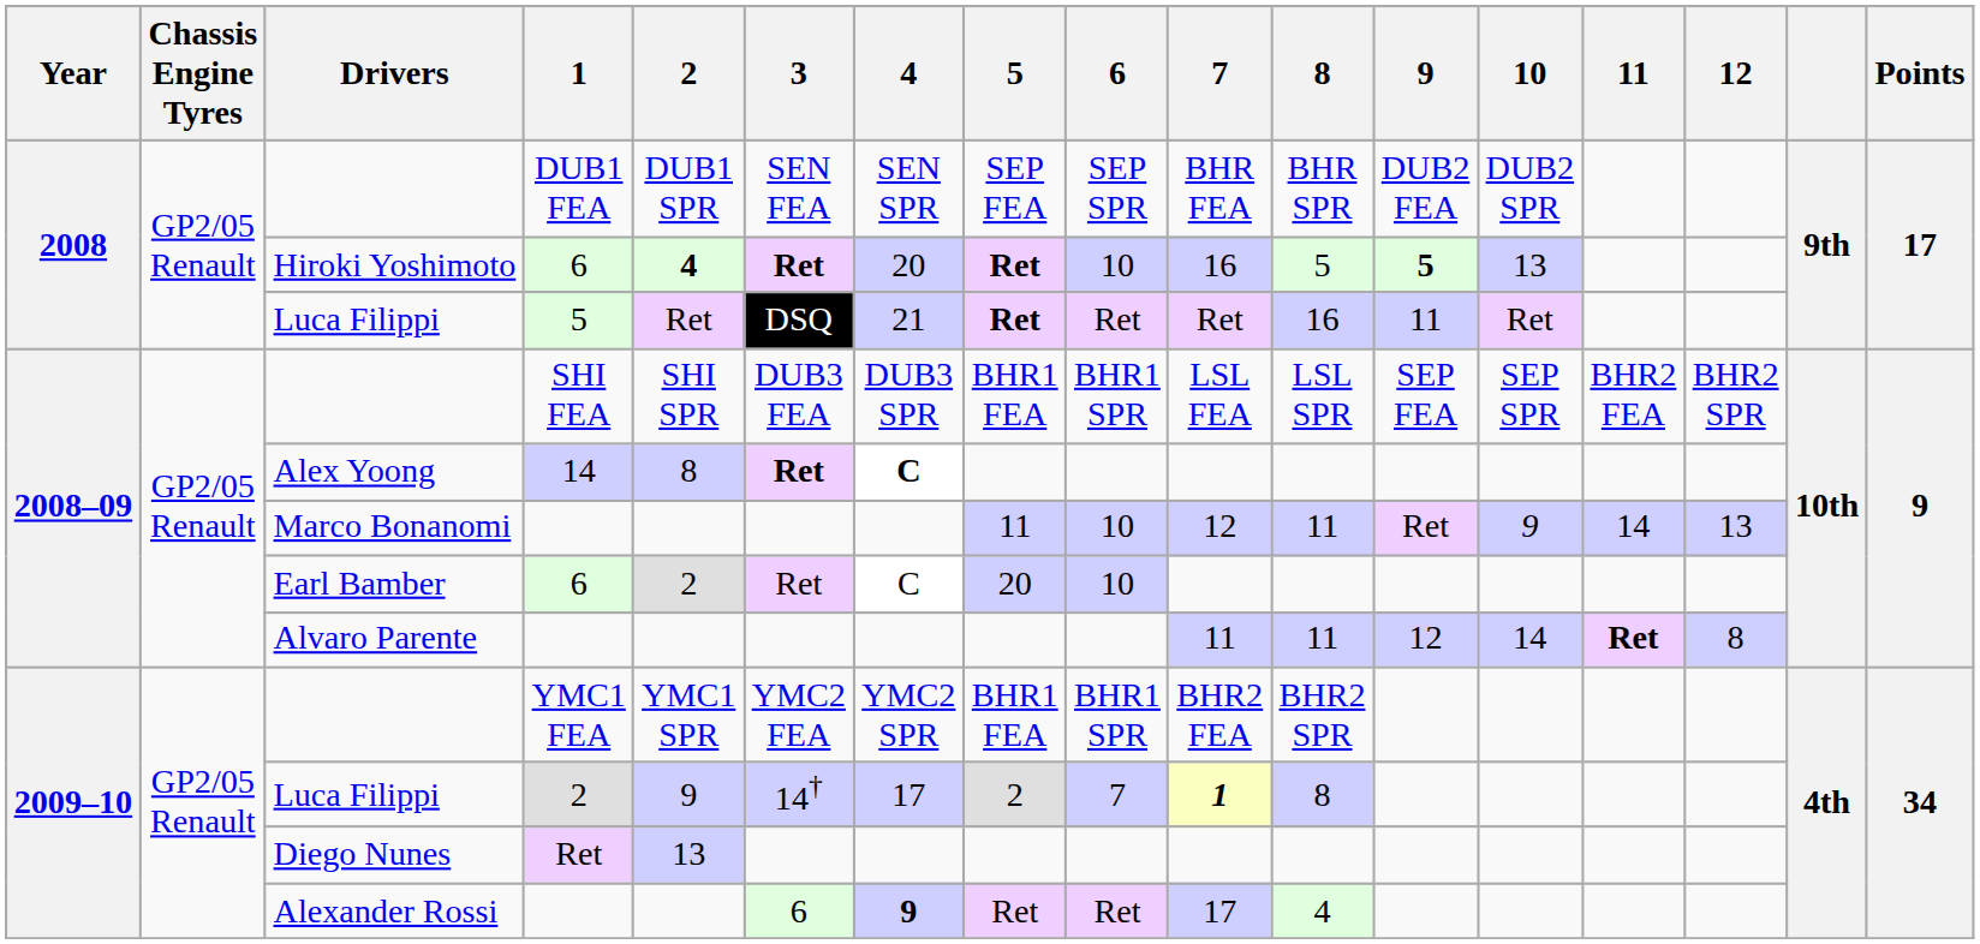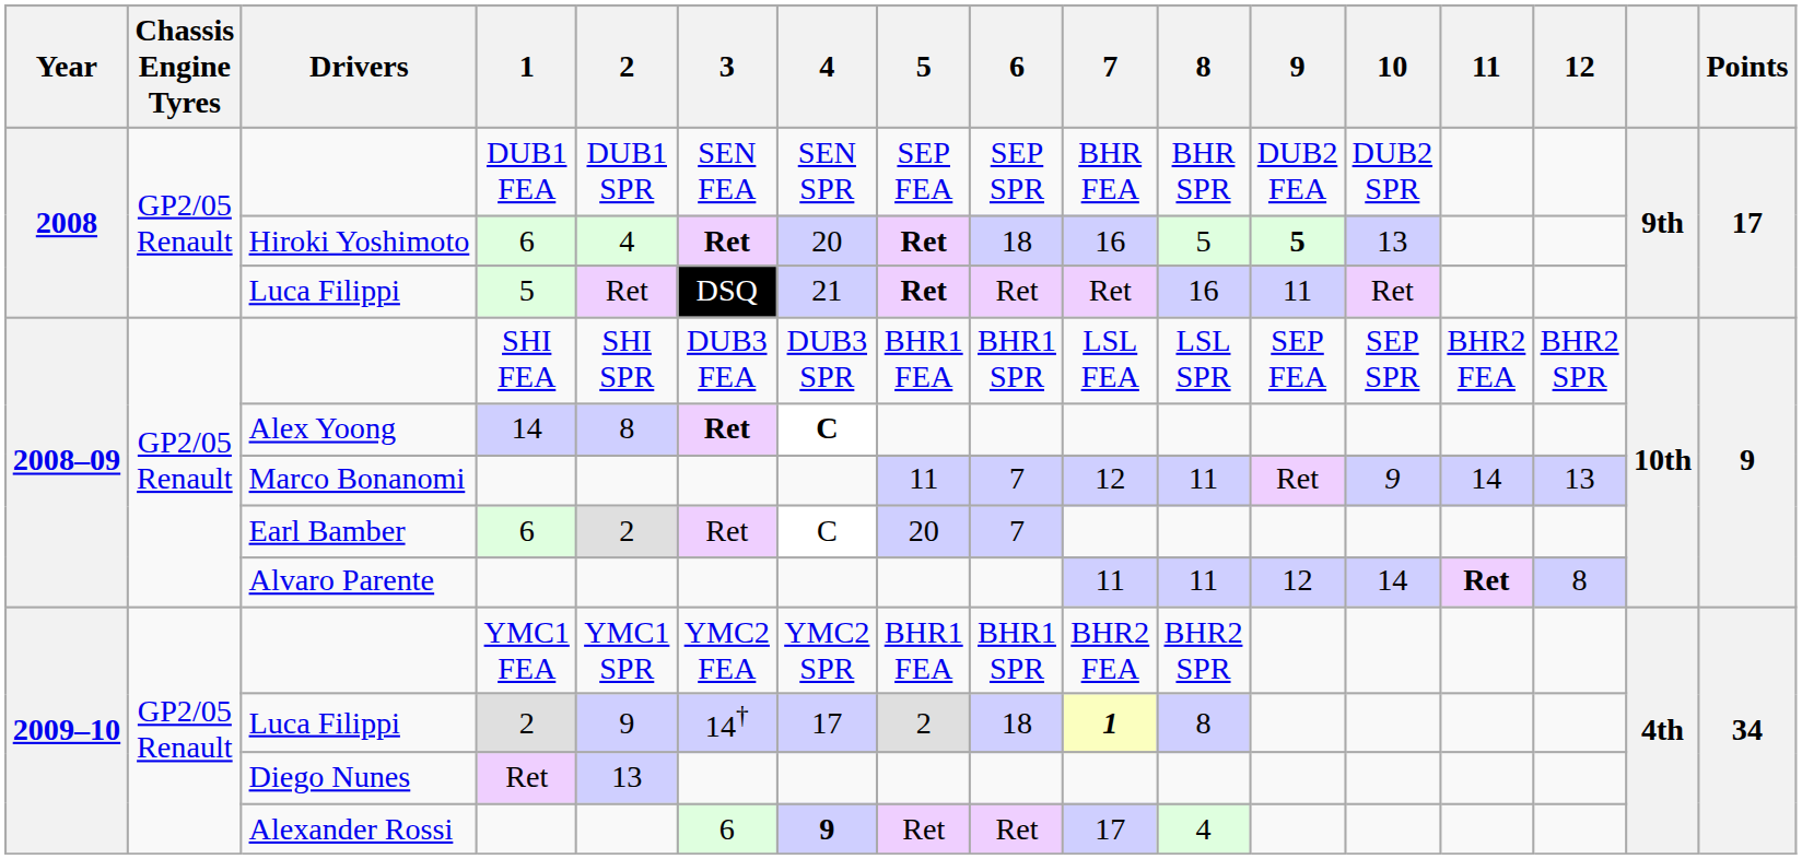 <table class="wikitable" style="text-align:center; font-size:85%;">
 <tr>
 <th>Year</th>
 <th>Chassis<br>Engine<br>Tyres</th>
 <th>Drivers</th>
 <th>1</th>
 <th>2</th>
 <th>3</th>
 <th>4</th>
 <th>5</th>
 <th>6</th>
 <th>7</th>
 <th>8</th>
 <th>9</th>
 <th>10</th>
 <th>11</th>
 <th>12</th>
 <th></th>
 <th>Points</th>
 </tr>
 <tr>
 <th rowspan=3><a href='#'>2008</a></th>
 <td rowspan=3><a href='#'>GP2/05</a><br><a href='#'>Renault</a><br></td>
 <td></td>
 <td><a href='#'>DUB1<br>FEA</a></td>
 <td><a href='#'>DUB1<br>SPR</a></td>
 <td><a href='#'>SEN<br>FEA</a></td>
 <td><a href='#'>SEN<br>SPR</a></td>
 <td><a href='#'>SEP<br>FEA</a></td>
 <td><a href='#'>SEP<br>SPR</a></td>
 <td><a href='#'>BHR<br>FEA</a></td>
 <td><a href='#'>BHR<br>SPR</a></td>
 <td><a href='#'>DUB2<br>FEA</a></td>
 <td><a href='#'>DUB2<br>SPR</a></td>
 <td></td>
 <td></td>
 <th rowspan=3>9th</th>
 <th rowspan=3>17</th>
 </tr>
 <tr>
 <td align=left> <a href='#'>Hiroki Yoshimoto</a></td>
 <td bgcolor="#DFFFDF">6</td>
-<td bgcolor="#DFFFDF"><strong>4</strong></td>
+<td bgcolor="#DFFFDF">4</td>
 <td bgcolor="#EFCFFF"><strong>Ret</strong></td>
 <td bgcolor="#CFCFFF">20</td>
 <td bgcolor="#EFCFFF"><strong>Ret</strong></td>
-<td bgcolor="#CFCFFF">10</td>
+<td bgcolor="#CFCFFF">18</td>
 <td bgcolor="#CFCFFF">16</td>
 <td bgcolor="#DFFFDF">5</td>
 <td bgcolor="#DFFFDF"><strong>5</strong></td>
 <td bgcolor="#CFCFFF">13</td>
 <td></td>
 <td></td>
 </tr>
 <tr>
 <td align=left> <a href='#'>Luca Filippi</a></td>
 <td bgcolor="#DFFFDF">5</td>
 <td bgcolor="#EFCFFF">Ret</td>
 <td style="background:#000000; color:white">DSQ</td>
 <td bgcolor="#CFCFFF">21</td>
 <td bgcolor="#EFCFFF"><strong>Ret</strong></td>
 <td bgcolor="#EFCFFF">Ret</td>
 <td bgcolor="#EFCFFF">Ret</td>
 <td bgcolor="#CFCFFF">16</td>
 <td bgcolor="#CFCFFF">11</td>
 <td bgcolor="#EFCFFF">Ret</td>
 <td></td>
 <td></td>
 </tr>
 <tr>
 <th rowspan=5><a href='#'>2008–09</a></th>
 <td rowspan=5><a href='#'>GP2/05</a><br><a href='#'>Renault</a><br></td>
 <td></td>
 <td><a href='#'>SHI<br>FEA</a></td>
 <td><a href='#'>SHI<br>SPR</a></td>
 <td><a href='#'>DUB3<br>FEA</a></td>
 <td><a href='#'>DUB3<br>SPR</a></td>
 <td><a href='#'>BHR1<br>FEA</a></td>
 <td><a href='#'>BHR1<br>SPR</a></td>
 <td><a href='#'>LSL<br>FEA</a></td>
 <td><a href='#'>LSL<br>SPR</a></td>
 <td><a href='#'>SEP<br>FEA</a></td>
 <td><a href='#'>SEP<br>SPR</a></td>
 <td><a href='#'>BHR2<br>FEA</a></td>
 <td><a href='#'>BHR2<br>SPR</a></td>
 <th rowspan=5>10th</th>
 <th rowspan=5>9</th>
 </tr>
 <tr>
 <td align=left> <a href='#'>Alex Yoong</a></td>
 <td bgcolor="#CFCFFF">14</td>
 <td bgcolor="#CFCFFF">8</td>
 <td bgcolor="#EFCFFF"><strong>Ret</strong></td>
 <td bgcolor="#FFFFFF"><strong>C</strong></td>
 <td></td>
 <td></td>
 <td></td>
 <td></td>
 <td></td>
 <td></td>
 <td></td>
 <td></td>
 </tr>
 <tr>
 <td align=left> <a href='#'>Marco Bonanomi</a></td>
 <td></td>
 <td></td>
 <td></td>
 <td></td>
 <td bgcolor="#CFCFFF">11</td>
-<td bgcolor="#CFCFFF">10</td>
+<td bgcolor="#CFCFFF">7</td>
 <td bgcolor="#CFCFFF">12</td>
 <td bgcolor="#CFCFFF">11</td>
 <td bgcolor="#EFCFFF">Ret</td>
 <td bgcolor="#CFCFFF"><em>9</em></td>
 <td bgcolor="#CFCFFF">14</td>
 <td bgcolor="#CFCFFF">13</td>
 </tr>
 <tr>
 <td align=left> <a href='#'>Earl Bamber</a></td>
 <td bgcolor="#DFFFDF">6</td>
 <td bgcolor="#DFDFDF">2</td>
 <td bgcolor="#EFCFFF">Ret</td>
 <td bgcolor="#FFFFFF">C</td>
 <td bgcolor="#CFCFFF">20</td>
-<td bgcolor="#CFCFFF">10</td>
+<td bgcolor="#CFCFFF">7</td>
 <td></td>
 <td></td>
 <td></td>
 <td></td>
 <td></td>
 <td></td>
 </tr>
 <tr>
 <td align=left> <a href='#'>Alvaro Parente</a></td>
 <td></td>
 <td></td>
 <td></td>
 <td></td>
 <td></td>
 <td></td>
 <td bgcolor="#CFCFFF">11</td>
 <td bgcolor="#CFCFFF">11</td>
 <td bgcolor="#CFCFFF">12</td>
 <td bgcolor="#CFCFFF">14</td>
 <td bgcolor="#EFCFFF"><strong>Ret</strong></td>
 <td bgcolor="#CFCFFF">8</td>
 </tr>
 <tr>
 <th rowspan=4><a href='#'>2009–10</a></th>
 <td rowspan=4><a href='#'>GP2/05</a><br><a href='#'>Renault</a><br></td>
 <td></td>
 <td><a href='#'>YMC1<br>FEA</a></td>
 <td><a href='#'>YMC1<br>SPR</a></td>
 <td><a href='#'>YMC2<br>FEA</a></td>
 <td><a href='#'>YMC2<br>SPR</a></td>
 <td><a href='#'>BHR1<br>FEA</a></td>
 <td><a href='#'>BHR1<br>SPR</a></td>
 <td><a href='#'>BHR2<br>FEA</a></td>
 <td><a href='#'>BHR2<br>SPR</a></td>
 <td></td>
 <td></td>
 <td></td>
 <td></td>
 <th rowspan=4>4th</th>
 <th rowspan=4>34</th>
 </tr>
 <tr>
 <td align=left> <a href='#'>Luca Filippi</a></td>
 <td bgcolor="#DFDFDF">2</td>
 <td bgcolor="#CFCFFF">9</td>
 <td bgcolor="#CFCFFF">14<sup>†</sup></td>
 <td bgcolor="#CFCFFF">17</td>
 <td bgcolor="#DFDFDF">2</td>
-<td bgcolor="#CFCFFF">7</td>
+<td bgcolor="#CFCFFF">18</td>
 <td bgcolor="#FBFFBF"><strong><em>1</em></strong></td>
 <td bgcolor="#CFCFFF">8</td>
 <td></td>
 <td></td>
 <td></td>
 <td></td>
 </tr>
 <tr>
 <td align=left> <a href='#'>Diego Nunes</a></td>
 <td bgcolor="#EFCFFF">Ret</td>
 <td bgcolor="#CFCFFF">13</td>
 <td></td>
 <td></td>
 <td></td>
 <td></td>
 <td></td>
 <td></td>
 <td></td>
 <td></td>
 <td></td>
 <td></td>
 </tr>
 <tr>
 <td align=left> <a href='#'>Alexander Rossi</a></td>
 <td></td>
 <td></td>
 <td bgcolor="#DFFFDF">6</td>
 <td bgcolor="#CFCFFF"><strong>9</strong></td>
 <td bgcolor="#EFCFFF">Ret</td>
 <td bgcolor="#EFCFFF">Ret</td>
 <td bgcolor="#CFCFFF">17</td>
 <td bgcolor="#DFFFDF">4</td>
 <td></td>
 <td></td>
 <td></td>
 <td></td>
 </tr>
 </table>
